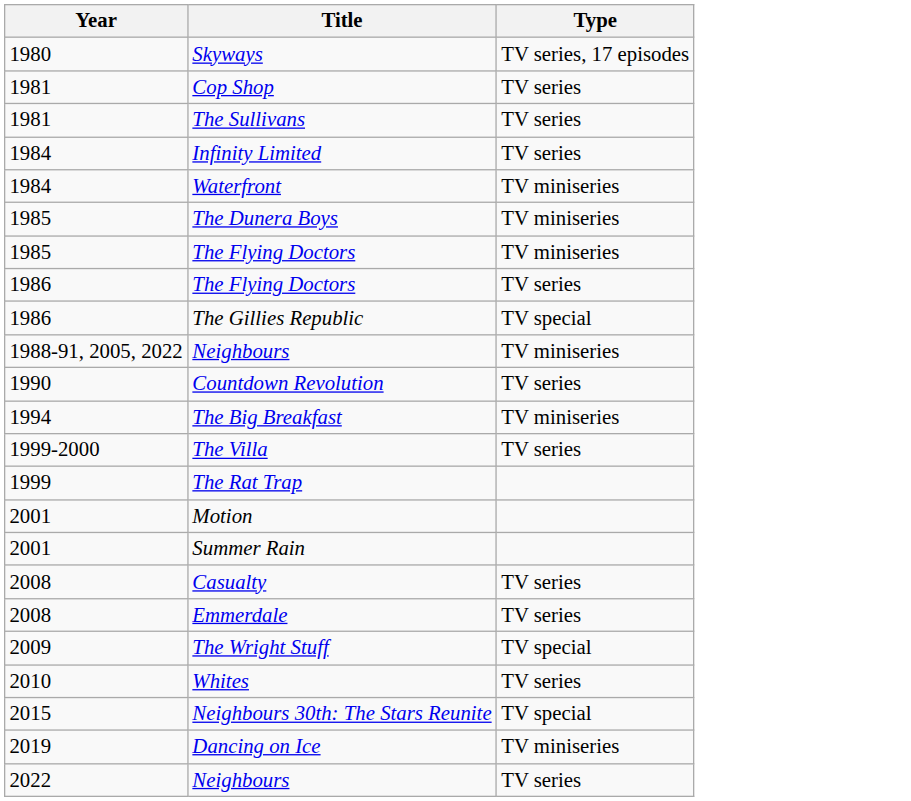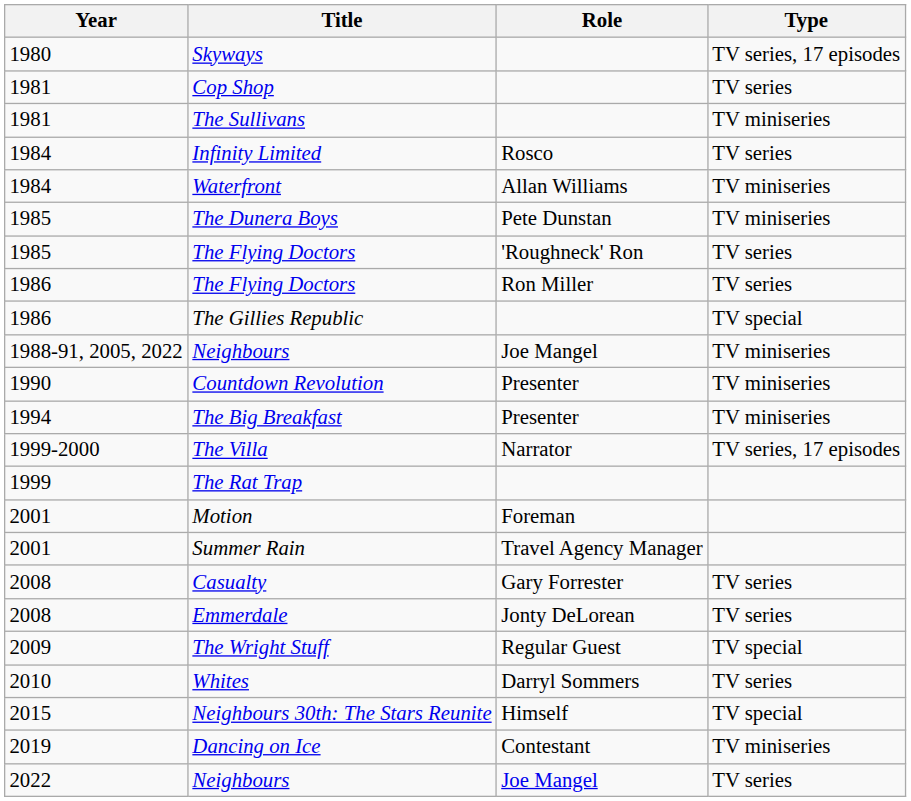 <table class="wikitable">
 <tr>
 <th>Year</th>
 <th>Title</th>
+<th>Role</th>
 <th>Type</th>
 </tr>
 <tr>
 <td>1980</td>
 <td><em><a href='#'>Skyways</a></em></td>
+<td></td>
 <td>TV series, 17 episodes</td>
 </tr>
 <tr>
 <td>1981</td>
 <td><em><a href='#'>Cop Shop</a></em></td>
+<td></td>
 <td>TV series</td>
 </tr>
 <tr>
 <td>1981</td>
 <td><em><a href='#'>The Sullivans</a></em></td>
-<td>TV series</td>
+<td></td>
+<td>TV miniseries</td>
 </tr>
 <tr>
 <td>1984</td>
 <td><em><a href='#'>Infinity Limited</a></em></td>
+<td>Rosco</td>
 <td>TV series</td>
 </tr>
 <tr>
 <td>1984</td>
 <td><em><a href='#'>Waterfront</a></em></td>
+<td>Allan Williams</td>
 <td>TV miniseries</td>
 </tr>
 <tr>
 <td>1985</td>
 <td><em><a href='#'>The Dunera Boys</a></em></td>
+<td>Pete Dunstan</td>
 <td>TV miniseries</td>
 </tr>
 <tr>
 <td>1985</td>
 <td><em><a href='#'>The Flying Doctors</a></em></td>
-<td>TV miniseries</td>
+<td>'Roughneck' Ron</td>
+<td>TV series</td>
 </tr>
 <tr>
 <td>1986</td>
 <td><em><a href='#'>The Flying Doctors</a></em></td>
+<td>Ron Miller</td>
 <td>TV series</td>
 </tr>
 <tr>
 <td>1986</td>
 <td><em>The Gillies Republic</em></td>
+<td></td>
 <td>TV special</td>
 </tr>
 <tr>
 <td>1988-91, 2005, 2022</td>
 <td><em><a href='#'>Neighbours</a></em></td>
+<td>Joe Mangel</td>
 <td>TV miniseries</td>
 </tr>
 <tr>
 <td>1990</td>
 <td><em><a href='#'>Countdown Revolution</a></em></td>
-<td>TV series</td>
+<td>Presenter</td>
+<td>TV miniseries</td>
 </tr>
 <tr>
 <td>1994</td>
 <td><em><a href='#'>The Big Breakfast</a></em></td>
+<td>Presenter</td>
 <td>TV miniseries</td>
 </tr>
 <tr>
 <td>1999-2000</td>
 <td><em><a href='#'>The Villa</a></em></td>
-<td>TV series</td>
+<td>Narrator</td>
+<td>TV series, 17 episodes</td>
 </tr>
 <tr>
 <td>1999</td>
 <td><em><a href='#'>The Rat Trap</a></em></td>
 <td></td>
+<td></td>
 </tr>
 <tr>
 <td>2001</td>
 <td><em>Motion</em></td>
+<td>Foreman</td>
 <td></td>
 </tr>
 <tr>
 <td>2001</td>
 <td><em>Summer Rain</em></td>
+<td>Travel Agency Manager</td>
 <td></td>
 </tr>
 <tr>
 <td>2008</td>
 <td><em><a href='#'>Casualty</a></em></td>
+<td>Gary Forrester</td>
 <td>TV series</td>
 </tr>
 <tr>
 <td>2008</td>
 <td><em><a href='#'>Emmerdale</a></em></td>
+<td>Jonty DeLorean</td>
 <td>TV series</td>
 </tr>
 <tr>
 <td>2009</td>
 <td><em><a href='#'>The Wright Stuff</a></em></td>
+<td>Regular Guest</td>
 <td>TV special</td>
 </tr>
 <tr>
 <td>2010</td>
 <td><em><a href='#'>Whites</a></em></td>
+<td>Darryl Sommers</td>
 <td>TV series</td>
 </tr>
 <tr>
 <td>2015</td>
 <td><em><a href='#'>Neighbours 30th: The Stars Reunite</a></em></td>
+<td>Himself</td>
 <td>TV special</td>
 </tr>
 <tr>
 <td>2019</td>
 <td><em><a href='#'>Dancing on Ice</a></em></td>
+<td>Contestant</td>
 <td>TV miniseries</td>
 </tr>
 <tr>
 <td>2022</td>
 <td><em><a href='#'>Neighbours</a></em></td>
+<td><a href='#'>Joe Mangel</a></td>
 <td>TV series</td>
 </tr>
 </table>
